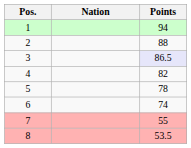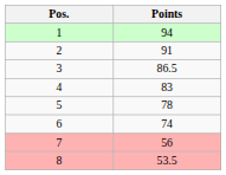 <table class="wikitable gauche" cellspacing="1" style="width:300px;">
 <tr style="background:#efefef; text-align:center;">
 <th style="width:70px;">Pos.</th>
-<th>Nation</th>
 <th style="width:70px;">Points</th>
 </tr>
 <tr style="vertical-align:top; text-align:center; background:#ccffcc;">
 <td>1</td>
-<td style="text-align:left;"></td>
 <td>94</td>
 </tr>
 <tr style="vertical-align:top; text-align:center;">
 <td>2</td>
-<td style="text-align:left;"></td>
-<td>88</td>
+<td>91</td>
 </tr>
 <tr style="vertical-align:top; text-align:center;">
 <td>3</td>
-<td style="text-align:left;"></td>
-<td style="background: lavender;">86.5</td>
+<td>86.5</td>
 </tr>
 <tr style="vertical-align:top; text-align:center;">
 <td>4</td>
-<td style="text-align:left;"></td>
-<td>82</td>
+<td>83</td>
 </tr>
 <tr style="vertical-align:top; text-align:center;">
 <td>5</td>
-<td style="text-align:left;"></td>
 <td>78</td>
 </tr>
 <tr style="vertical-align:top; text-align:center;">
 <td>6</td>
-<td style="text-align:left;"></td>
 <td>74</td>
 </tr>
 <tr style="vertical-align:top; text-align:center; background:#ffb2b2;">
 <td>7</td>
-<td style="text-align:left;"></td>
-<td>55</td>
+<td>56</td>
 </tr>
 <tr style="vertical-align:top; text-align:center; background:#ffb2b2;">
 <td>8</td>
-<td style="text-align:left;"></td>
 <td>53.5</td>
 </tr>
 </table>
